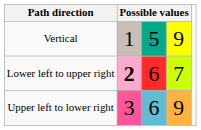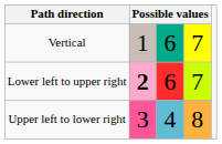 <table class="wikitable" style="font-size:100%;text-align:center;">
 <tr>
 <th>Path direction</th>
 <th colspan=3>Possible values</th>
 <td rowspan=4></td>
 </tr>
 <tr>
 <td>Vertical</td>
 <td style="font-size:200%;color:#000;background:#c8beb7;">1</td>
-<td style="font-size:200%;color:#000;background:#00aa88;">5</td>
-<td style="font-size:200%;color:#000;background:#ffff00;">9</td>
+<td style="font-size:200%;color:#000;background:#00aa88;">6</td>
+<td style="font-size:200%;color:#000;background:#ffff00;">7</td>
 </tr>
 <tr>
 <td>Lower left to upper right</td>
 <td style="font-size:200%;color:#000;background:#ffaacc;"><strong>2</strong></td>
 <td style="font-size:200%;color:#000;background:#ff2a2a;">6</td>
 <td style="font-size:200%;color:#000;background:#ccff00;">7</td>
 </tr>
 <tr>
 <td>Upper left to lower right</td>
 <td style="font-size:200%;color:#000;background:#ff5599;">3</td>
-<td style="font-size:200%;color:#000;background:#5fbcd3;">6</td>
-<td style="font-size:200%;color:#000;background:#ffb33e;">9</td>
+<td style="font-size:200%;color:#000;background:#5fbcd3;">4</td>
+<td style="font-size:200%;color:#000;background:#ffb33e;">8</td>
 </tr>
 </table>
